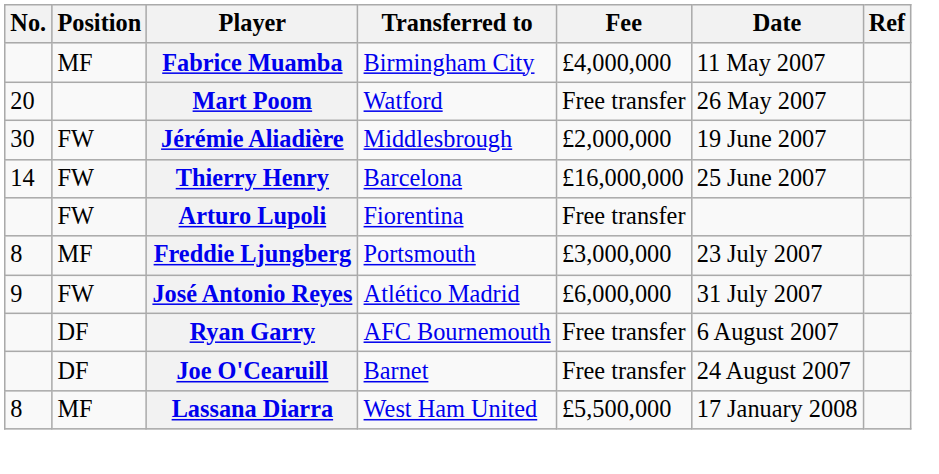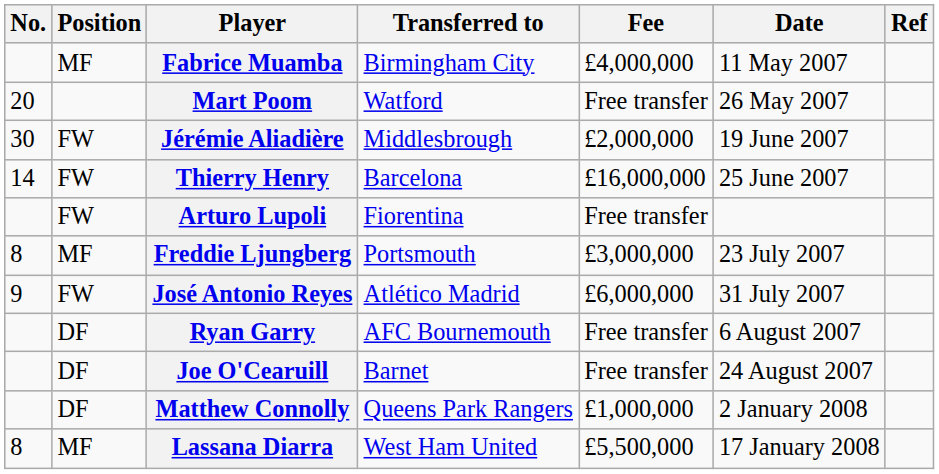 <table class="wikitable plainrowheaders" style="text-align:center; text-align:left">
 <tr>
 <th scope="col">No.</th>
 <th scope="col">Position</th>
 <th scope="col">Player</th>
 <th scope="col">Transferred to</th>
 <th scope="col">Fee</th>
 <th scope="col">Date</th>
 <th scope="col">Ref</th>
 </tr>
 <tr>
 <td></td>
 <td>MF</td>
 <th scope="row"><a href='#'>Fabrice Muamba</a></th>
 <td><a href='#'>Birmingham City</a></td>
 <td>£4,000,000</td>
 <td>11 May 2007</td>
 <td></td>
 </tr>
 <tr>
 <td>20</td>
 <td></td>
 <th scope="row"><a href='#'>Mart Poom</a></th>
 <td><a href='#'>Watford</a></td>
 <td>Free transfer</td>
 <td>26 May 2007</td>
 <td></td>
 </tr>
 <tr>
 <td>30</td>
 <td>FW</td>
 <th scope="row"><a href='#'>Jérémie Aliadière</a></th>
 <td><a href='#'>Middlesbrough</a></td>
 <td>£2,000,000</td>
 <td>19 June 2007</td>
 <td></td>
 </tr>
 <tr>
 <td>14</td>
 <td>FW</td>
 <th scope="row"><a href='#'>Thierry Henry</a></th>
 <td><a href='#'>Barcelona</a></td>
 <td>£16,000,000</td>
 <td>25 June 2007</td>
 <td></td>
 </tr>
 <tr>
 <td></td>
 <td>FW</td>
 <th scope="row"><a href='#'>Arturo Lupoli</a></th>
 <td><a href='#'>Fiorentina</a></td>
 <td>Free transfer</td>
 <td></td>
 <td></td>
 </tr>
 <tr>
 <td>8</td>
 <td>MF</td>
 <th scope="row"><a href='#'>Freddie Ljungberg</a></th>
 <td><a href='#'>Portsmouth</a></td>
 <td>£3,000,000</td>
 <td>23 July 2007</td>
 <td></td>
 </tr>
 <tr>
 <td>9</td>
 <td>FW</td>
 <th scope="row"><a href='#'>José Antonio Reyes</a></th>
 <td><a href='#'>Atlético Madrid</a></td>
 <td>£6,000,000</td>
 <td>31 July 2007</td>
 <td></td>
 </tr>
 <tr>
 <td></td>
 <td>DF</td>
 <th scope="row"><a href='#'>Ryan Garry</a></th>
 <td><a href='#'>AFC Bournemouth</a></td>
 <td>Free transfer</td>
 <td>6 August 2007</td>
 <td></td>
 </tr>
 <tr>
 <td></td>
 <td>DF</td>
 <th scope="row"><a href='#'>Joe O'Cearuill</a></th>
 <td><a href='#'>Barnet</a></td>
 <td>Free transfer</td>
 <td>24 August 2007</td>
 <td></td>
 </tr>
 <tr>
+<td></td>
+<td>DF</td>
+<th scope="row"><a href='#'>Matthew Connolly</a></th>
+<td><a href='#'>Queens Park Rangers</a></td>
+<td>£1,000,000</td>
+<td>2 January 2008</td>
+<td></td>
+</tr>
+<tr>
 <td>8</td>
 <td>MF</td>
 <th scope="row"><a href='#'>Lassana Diarra</a></th>
 <td><a href='#'>West Ham United</a></td>
 <td>£5,500,000</td>
 <td>17 January 2008</td>
 <td></td>
 </tr>
 </table>
